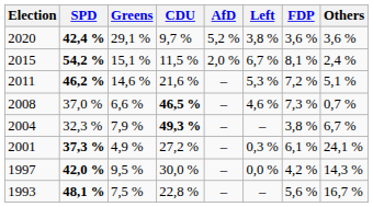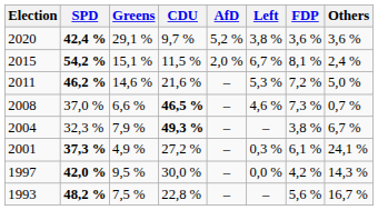 <table class="wikitable zebra">
 <tr class="hintergrundfarbe5">
 <th>Election</th>
 <th><a href='#'>SPD</a></th>
 <th><a href='#'>Greens</a></th>
 <th><a href='#'>CDU</a></th>
 <th><a href='#'>AfD</a></th>
 <th><a href='#'>Left</a></th>
 <th><a href='#'>FDP</a></th>
 <th>Others</th>
 </tr>
 <tr>
 <td>2020</td>
 <td><strong>42,4 %</strong></td>
 <td>29,1 %</td>
 <td>9,7 %</td>
 <td>5,2 %</td>
 <td>3,8 %</td>
 <td>3,6 %</td>
 <td>3,6 %</td>
 </tr>
 <tr>
 <td>2015</td>
 <td><strong>54,2 %</strong></td>
 <td>15,1 %</td>
 <td>11,5 %</td>
 <td>2,0 %</td>
 <td>6,7 %</td>
 <td>8,1 %</td>
 <td>2,4 %</td>
 </tr>
 <tr>
 <td>2011</td>
 <td><strong>46,2 %</strong></td>
 <td>14,6 %</td>
 <td>21,6 %</td>
 <td style="text-align:center">–</td>
 <td>5,3 %</td>
 <td>7,2 %</td>
-<td>5,1 %</td>
+<td>5,0 %</td>
 </tr>
 <tr>
 <td>2008</td>
 <td>37,0 %</td>
 <td>6,6 %</td>
 <td><strong>46,5 %</strong></td>
 <td style="text-align:center">–</td>
 <td>4,6 %</td>
 <td>7,3 %</td>
 <td>0,7 %</td>
 </tr>
 <tr>
 <td>2004</td>
 <td>32,3 %</td>
 <td>7,9 %</td>
 <td><strong>49,3 %</strong></td>
 <td style="text-align:center">–</td>
 <td style="text-align:center">–</td>
 <td>3,8 %</td>
 <td>6,7 %</td>
 </tr>
 <tr>
 <td>2001</td>
 <td><strong>37,3 %</strong></td>
 <td>4,9 %</td>
 <td>27,2 %</td>
 <td style="text-align:center">–</td>
 <td>0,3 %</td>
 <td>6,1 %</td>
 <td>24,1 %</td>
 </tr>
 <tr>
 <td>1997</td>
 <td><strong>42,0 %</strong></td>
 <td>9,5 %</td>
 <td>30,0 %</td>
 <td style="text-align:center">–</td>
 <td>0,0 %</td>
 <td>4,2 %</td>
 <td>14,3 %</td>
 </tr>
 <tr>
 <td>1993</td>
-<td><strong>48,1 %</strong></td>
+<td><strong>48,2 %</strong></td>
 <td>7,5 %</td>
 <td>22,8 %</td>
 <td style="text-align:center">–</td>
 <td style="text-align:center">–</td>
 <td>5,6 %</td>
 <td>16,7 %</td>
 </tr>
 </table>
